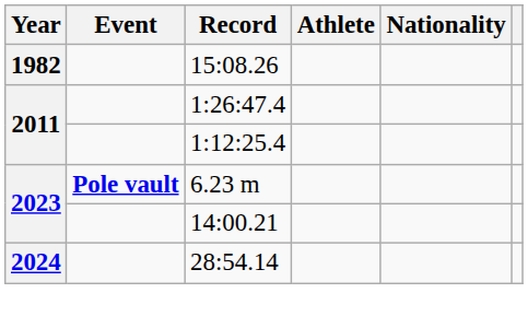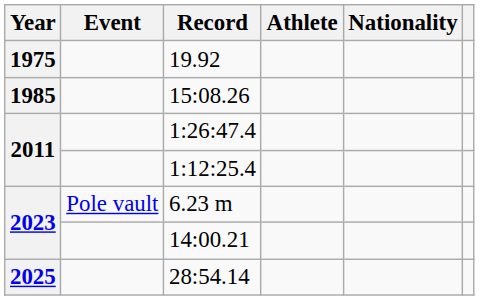 <table class="wikitable sortable plainrowheaders">
 <tr>
 <th scope="col">Year</th>
 <th scope="col">Event</th>
 <th scope="col">Record</th>
 <th scope="col">Athlete</th>
 <th scope="col">Nationality</th>
 <th scope="col" class="unsortable"></th>
 </tr>
 <tr>
-<th scope="row"><strong>1982</strong></th>
+<th scope="row"><strong>1975</strong></th>
+<td></td>
+<td>19.92</td>
+<td></td>
+<td></td>
+<td></td>
+</tr>
+<tr>
+<th scope="row"><strong>1985</strong></th>
 <td></td>
 <td>15:08.26</td>
 <td></td>
 <td></td>
 <td></td>
 </tr>
 <tr>
 <th scope="rowgroup" rowspan="2"><strong>2011</strong></th>
 <td></td>
 <td>1:26:47.4</td>
 <td></td>
 <td></td>
 <td></td>
 </tr>
 <tr>
 <td></td>
 <td>1:12:25.4</td>
 <td></td>
 <td></td>
 <td></td>
 </tr>
 <tr>
 <th scope="rowgroup" rowspan="2"><strong><a href='#'>2023</a></strong></th>
-<td><strong><a href='#'>Pole vault</a></strong></td>
+<td><a href='#'>Pole vault</a></td>
 <td>6.23 m</td>
 <td></td>
 <td></td>
 <td></td>
 </tr>
 <tr>
 <td></td>
 <td>14:00.21</td>
 <td></td>
 <td></td>
 <td></td>
 </tr>
 <tr>
-<th scope="row"><strong><a href='#'>2024</a></strong></th>
+<th scope="row"><strong><a href='#'>2025</a></strong></th>
 <td></td>
 <td>28:54.14</td>
 <td></td>
 <td></td>
 <td></td>
 </tr>
 </table>
